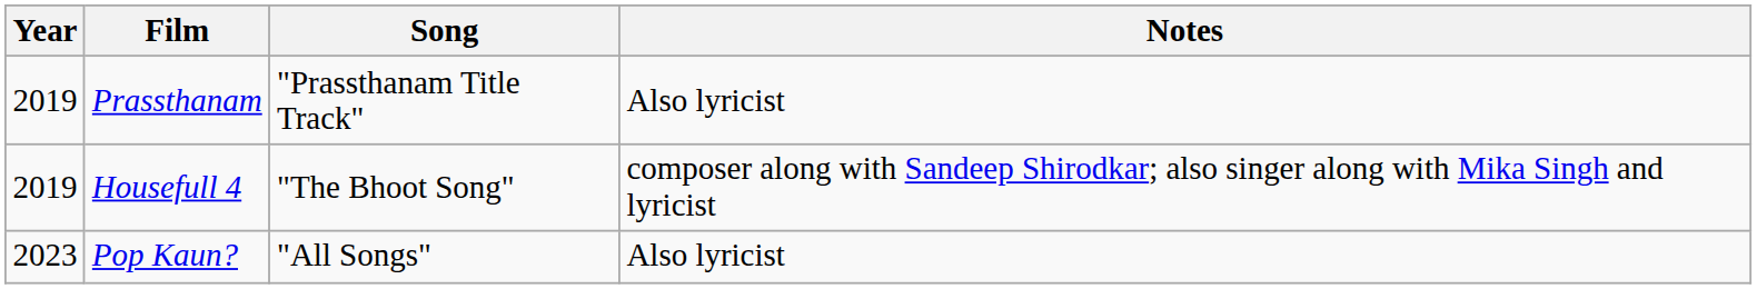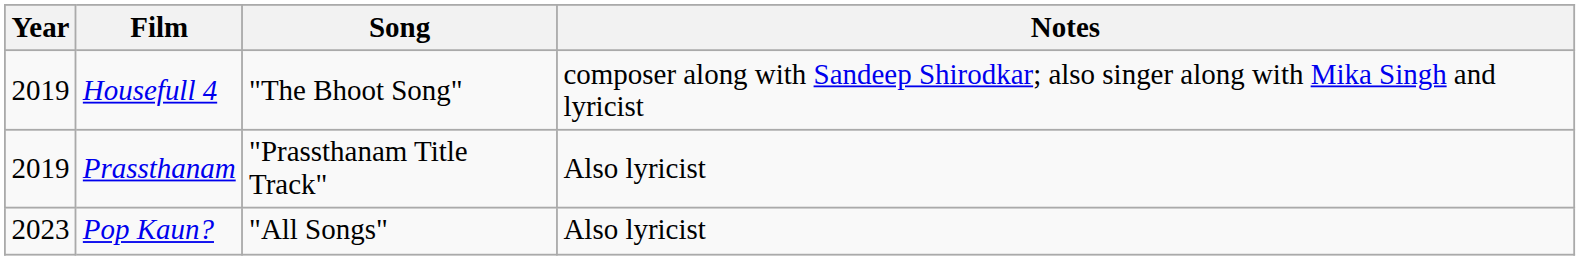 <table class="wikitable">
 <tr>
 <th>Year</th>
 <th>Film</th>
 <th>Song</th>
 <th>Notes</th>
 </tr>
 <tr>
 <td>2019</td>
+<td><em><a href='#'>Housefull 4</a></em></td>
+<td>"The Bhoot Song"</td>
+<td>composer along with <a href='#'>Sandeep Shirodkar</a>; also singer along with <a href='#'>Mika Singh</a> and lyricist</td>
+</tr>
+<tr>
+<td>2019</td>
 <td><em><a href='#'>Prassthanam</a></em></td>
 <td>"Prassthanam Title Track"</td>
 <td>Also lyricist</td>
-</tr>
-<tr>
-<td>2019</td>
-<td><em><a href='#'>Housefull 4</a></em></td>
-<td>"The Bhoot Song"</td>
-<td>composer along with <a href='#'>Sandeep Shirodkar</a>; also singer along with <a href='#'>Mika Singh</a> and lyricist</td>
 </tr>
 <tr>
 <td>2023</td>
 <td><em><a href='#'>Pop Kaun?</a></em></td>
 <td>"All Songs"</td>
 <td>Also lyricist</td>
 </tr>
 </table>
